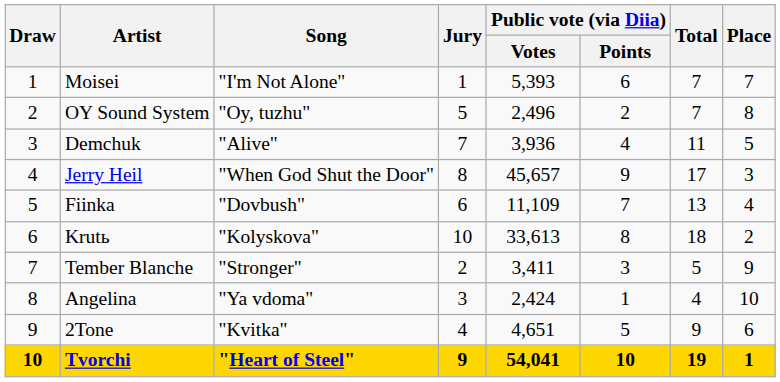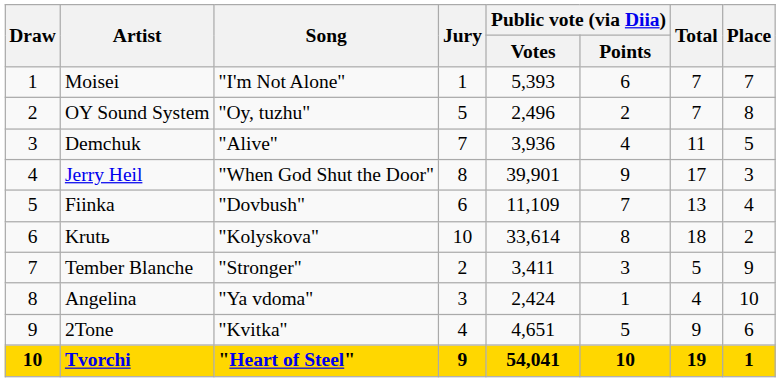 <table class="sortable wikitable" style="margin: 1em auto 1em auto; text-align:center;">
 <tr>
 <th rowspan="2">Draw</th>
 <th rowspan="2">Artist</th>
 <th rowspan="2">Song</th>
 <th rowspan="2">Jury</th>
 <th colspan="2">Public vote (via <a href='#'>Diia</a>)</th>
 <th rowspan="2">Total</th>
 <th rowspan="2">Place</th>
 </tr>
 <tr>
 <th>Votes</th>
 <th>Points</th>
 </tr>
 <tr>
 <td>1</td>
 <td align="left">Moisei</td>
 <td align="left">"I'm Not Alone"</td>
 <td>1</td>
 <td>5,393</td>
 <td>6</td>
 <td data-sort-value="7.1">7</td>
 <td>7</td>
 </tr>
 <tr>
 <td>2</td>
 <td align="left">OY Sound System</td>
 <td align="left">"Oy, tuzhu"</td>
 <td>5</td>
 <td>2,496</td>
 <td>2</td>
 <td>7</td>
 <td>8</td>
 </tr>
 <tr>
 <td>3</td>
 <td align="left">Demchuk</td>
 <td align="left">"Alive"</td>
 <td>7</td>
 <td>3,936</td>
 <td>4</td>
 <td>11</td>
 <td>5</td>
 </tr>
 <tr>
 <td>4</td>
 <td align="left"><a href='#'>Jerry Heil</a></td>
 <td align="left">"When God Shut the Door"</td>
 <td>8</td>
-<td>45,657</td>
+<td>39,901</td>
 <td>9</td>
 <td>17</td>
 <td>3</td>
 </tr>
 <tr>
 <td>5</td>
 <td align="left">Fiinka</td>
 <td align="left">"Dovbush"</td>
 <td>6</td>
 <td>11,109</td>
 <td>7</td>
 <td>13</td>
 <td>4</td>
 </tr>
 <tr>
 <td>6</td>
 <td align="left">Krutь</td>
 <td align="left">"Kolyskova"</td>
 <td>10</td>
-<td>33,613</td>
+<td>33,614</td>
 <td>8</td>
 <td>18</td>
 <td>2</td>
 </tr>
 <tr>
 <td>7</td>
 <td align="left">Tember Blanche</td>
 <td align="left">"Stronger"</td>
 <td>2</td>
 <td>3,411</td>
 <td>3</td>
 <td>5</td>
 <td>9</td>
 </tr>
 <tr>
 <td>8</td>
 <td align="left">Angelina</td>
 <td align="left">"Ya vdoma"</td>
 <td>3</td>
 <td>2,424</td>
 <td>1</td>
 <td>4</td>
 <td>10</td>
 </tr>
 <tr>
 <td>9</td>
 <td align="left">2Tone</td>
 <td align="left">"Kvitka"</td>
 <td>4</td>
 <td>4,651</td>
 <td>5</td>
 <td>9</td>
 <td>6</td>
 </tr>
 <tr style="font-weight:bold;background-color:gold;">
 <td>10</td>
 <td align="left"><a href='#'>Tvorchi</a></td>
 <td align="left">"<a href='#'>Heart of Steel</a>"</td>
 <td>9</td>
 <td>54,041</td>
 <td>10</td>
 <td>19</td>
 <td>1</td>
 </tr>
 </table>
